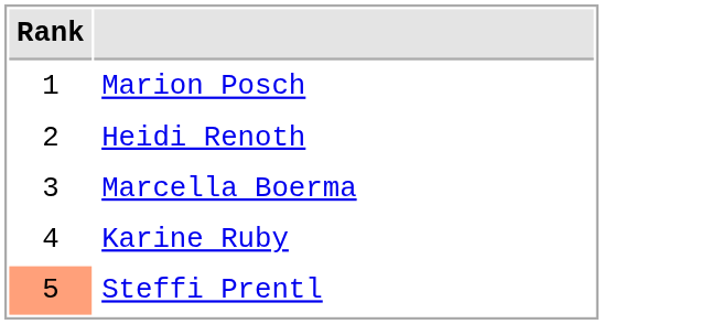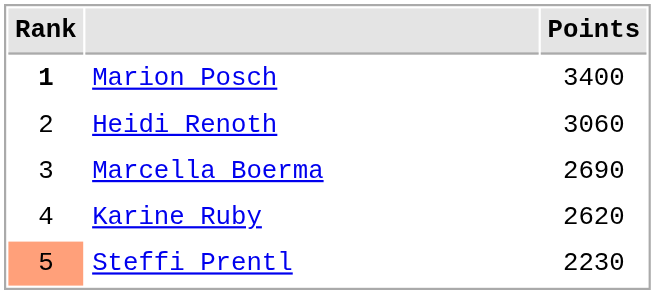 <table cellspacing="1" cellpadding="3" style="border:1px solid #AAAAAA;font-size:90%">
 <tr bgcolor="#E4E4E4">
 <th style="border-bottom:1px solid #AAAAAA" width=10>Rank</th>
 <th style="border-bottom:1px solid #AAAAAA" width=200></th>
+<th style="border-bottom:1px solid #AAAAAA" width=20>Points</th>
 </tr>
 <tr>
-<td align="center">1</td>
+<td align="center"><strong>1</strong></td>
 <td> <a href='#'>Marion Posch</a></td>
+<td align=center>3400</td>
 </tr>
 <tr>
 <td align="center">2</td>
 <td> <a href='#'>Heidi Renoth</a></td>
+<td align=center>3060</td>
 </tr>
 <tr>
 <td align="center">3</td>
 <td> <a href='#'>Marcella Boerma</a></td>
+<td align=center>2690</td>
 </tr>
 <tr>
 <td align="center">4</td>
 <td> <a href='#'>Karine Ruby</a></td>
+<td align=center>2620</td>
 </tr>
 <tr>
 <td align="center" style="background: lightsalmon;">5</td>
 <td> <a href='#'>Steffi Prentl</a></td>
+<td align=center>2230</td>
 </tr>
 </table>
